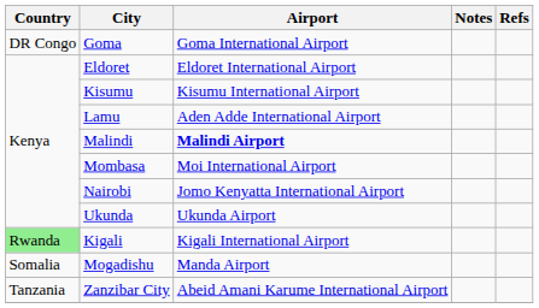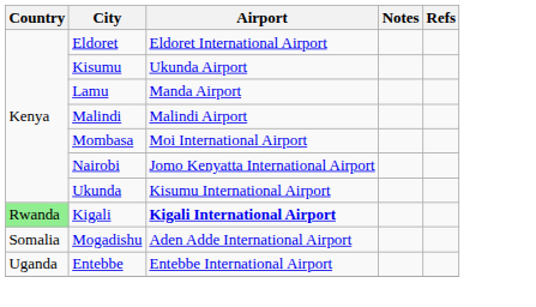 <table class="wikitable sortable">
 <tr>
 <th>Country</th>
 <th>City</th>
 <th>Airport</th>
 <th>Notes</th>
 <th class="unsortable">Refs</th>
-</tr>
-<tr>
-<td>DR Congo</td>
-<td><a href='#'>Goma</a></td>
-<td><a href='#'>Goma International Airport</a></td>
-<td></td>
-<td align=center></td>
 </tr>
 <tr>
 <td rowspan="7">Kenya</td>
 <td><a href='#'>Eldoret</a></td>
 <td><a href='#'>Eldoret International Airport</a></td>
 <td></td>
 <td align=center></td>
 </tr>
 <tr>
 <td><a href='#'>Kisumu</a></td>
-<td><a href='#'>Kisumu International Airport</a></td>
+<td><a href='#'>Ukunda Airport</a></td>
 <td></td>
 <td align=center></td>
 </tr>
 <tr>
 <td><a href='#'>Lamu</a></td>
-<td><a href='#'>Aden Adde International Airport</a></td>
+<td><a href='#'>Manda Airport</a></td>
 <td></td>
 <td align=center></td>
 </tr>
 <tr>
 <td><a href='#'>Malindi</a></td>
-<td><strong><a href='#'>Malindi Airport</a></strong></td>
+<td><a href='#'>Malindi Airport</a></td>
 <td></td>
 <td align=center></td>
 </tr>
 <tr>
 <td><a href='#'>Mombasa</a></td>
 <td><a href='#'>Moi International Airport</a></td>
 <td></td>
 <td align=center></td>
 </tr>
 <tr>
 <td><a href='#'>Nairobi</a></td>
 <td><a href='#'>Jomo Kenyatta International Airport</a></td>
 <td></td>
 <td align=center></td>
 </tr>
 <tr>
 <td><a href='#'>Ukunda</a></td>
-<td><a href='#'>Ukunda Airport</a></td>
+<td><a href='#'>Kisumu International Airport</a></td>
 <td></td>
 <td align=center></td>
 </tr>
 <tr>
 <td style="background: lightgreen;">Rwanda</td>
 <td><a href='#'>Kigali</a></td>
-<td><a href='#'>Kigali International Airport</a></td>
+<td><strong><a href='#'>Kigali International Airport</a></strong></td>
 <td></td>
 <td align=center></td>
 </tr>
 <tr>
 <td>Somalia</td>
 <td><a href='#'>Mogadishu</a></td>
-<td><a href='#'>Manda Airport</a></td>
+<td><a href='#'>Aden Adde International Airport</a></td>
 <td></td>
 <td align=center></td>
 </tr>
 <tr>
-<td>Tanzania</td>
-<td><a href='#'>Zanzibar City</a></td>
-<td><a href='#'>Abeid Amani Karume International Airport</a></td>
+<td>Uganda</td>
+<td><a href='#'>Entebbe</a></td>
+<td><a href='#'>Entebbe International Airport</a></td>
 <td></td>
 <td align=center></td>
 </tr>
 <tr>
 </tr>
 </table>
